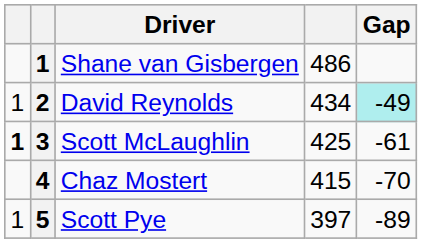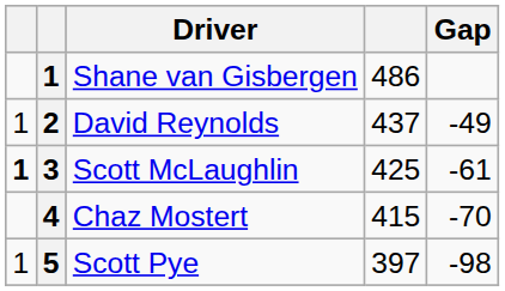 <table class="wikitable" style="font-size: 95%;">
 <tr>
 <th></th>
 <th></th>
 <th>Driver</th>
 <th></th>
 <th>Gap</th>
 </tr>
 <tr>
 <td align="left"></td>
 <th>1</th>
 <td> <a href='#'>Shane van Gisbergen</a></td>
 <td align="right">486</td>
 <td align="right"></td>
 </tr>
 <tr>
 <td align="left"> 1</td>
 <th>2</th>
 <td> <a href='#'>David Reynolds</a></td>
-<td align="right">434</td>
-<td align="right" style="background: paleturquoise;">-49</td>
+<td align="right">437</td>
+<td align="right">-49</td>
 </tr>
 <tr>
 <td align="left"><strong> 1</strong></td>
 <th>3</th>
 <td> <a href='#'>Scott McLaughlin</a></td>
 <td align="right">425</td>
 <td align="right">-61</td>
 </tr>
 <tr>
 <td align="left"></td>
 <th>4</th>
 <td> <a href='#'>Chaz Mostert</a></td>
 <td align="right">415</td>
 <td align="right">-70</td>
 </tr>
 <tr>
 <td align="left"> 1</td>
 <th>5</th>
 <td> <a href='#'>Scott Pye</a></td>
 <td align="right">397</td>
-<td align="right">-89</td>
+<td align="right">-98</td>
 </tr>
 </table>
